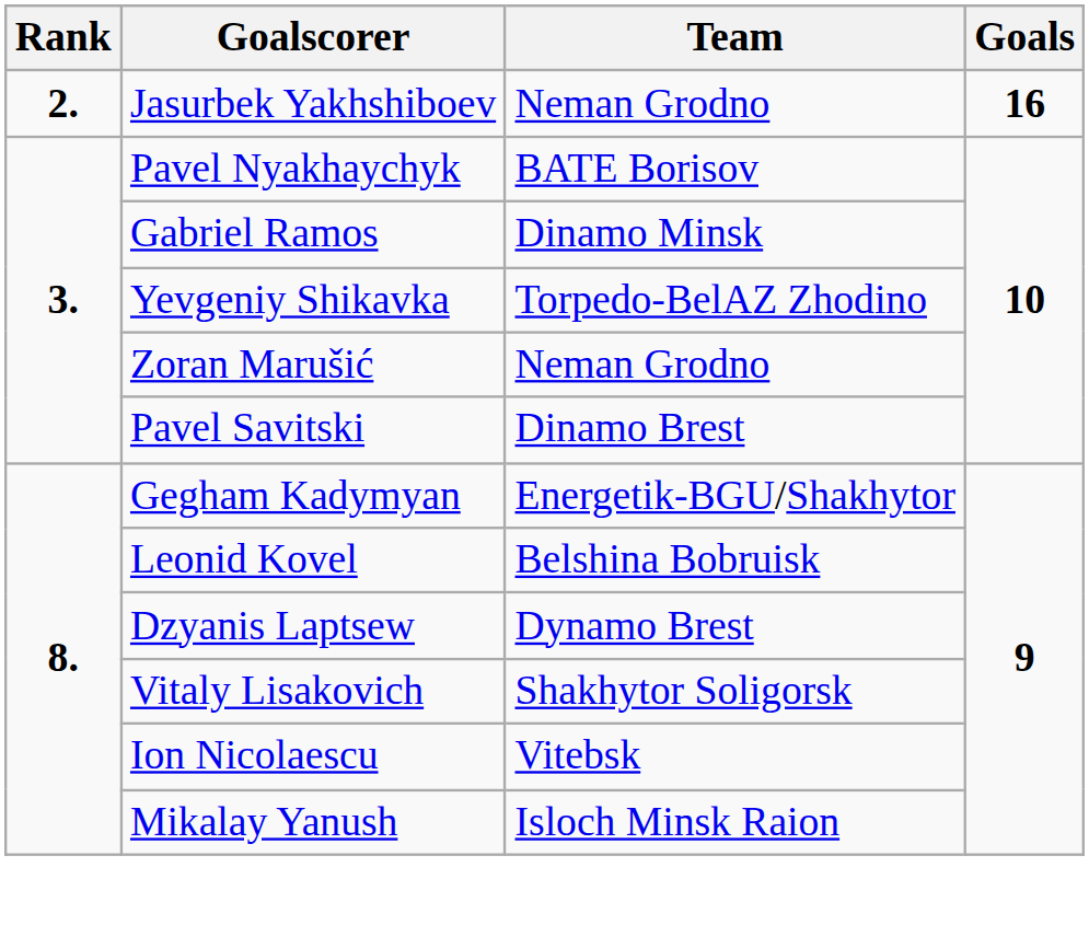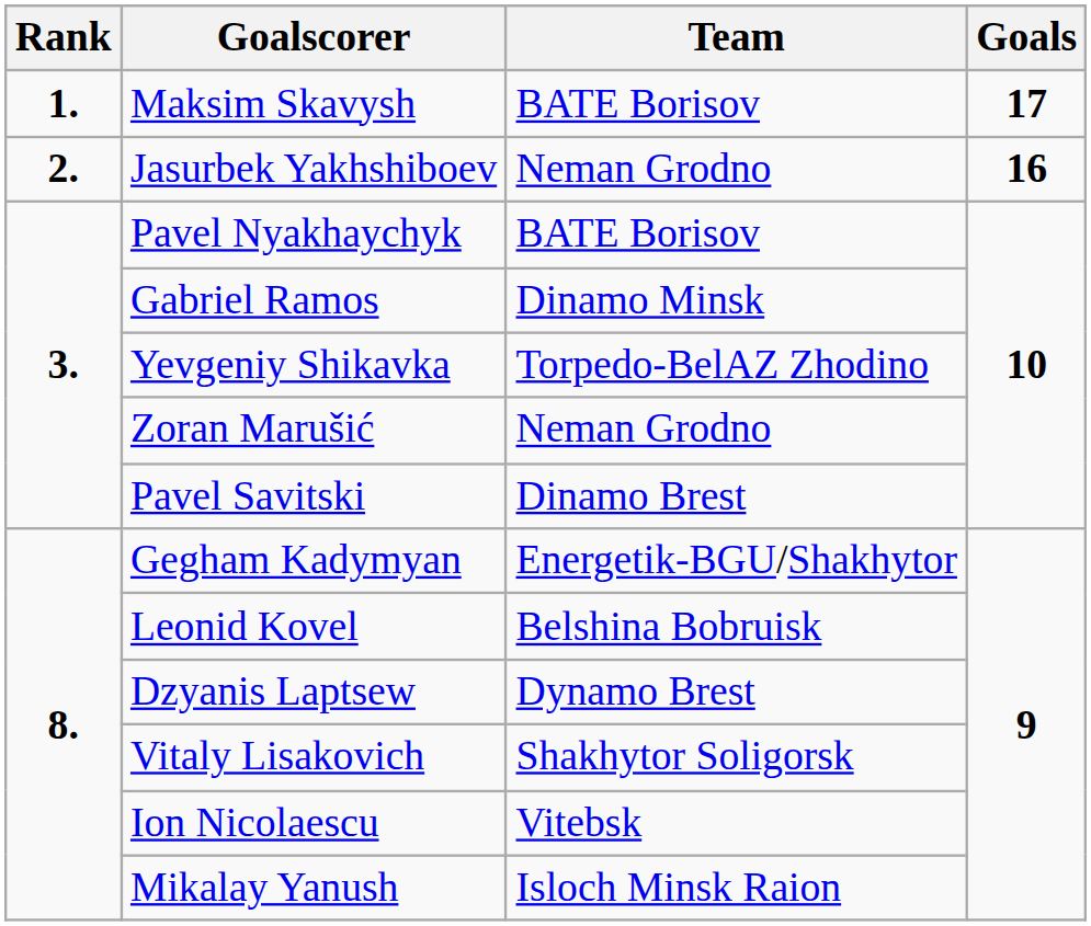 <table class="wikitable">
 <tr align="center" bgcolor="#cccccc">
 <th>Rank</th>
 <th>Goalscorer</th>
 <th>Team</th>
 <th>Goals</th>
+</tr>
+<tr>
+<td rowspan="1" style="text-align: center;"><strong>1.</strong></td>
+<td> <a href='#'>Maksim Skavysh</a></td>
+<td><a href='#'>BATE Borisov</a></td>
+<td rowspan="1" style="text-align: center;"><strong>17</strong></td>
 </tr>
 <tr>
 <td rowspan="1" style="text-align: center;"><strong>2.</strong></td>
 <td> <a href='#'>Jasurbek Yakhshiboev</a></td>
 <td><a href='#'>Neman Grodno</a></td>
 <td rowspan="1" style="text-align: center;"><strong>16</strong></td>
 </tr>
 <tr>
 <td rowspan="5" style="text-align: center;"><strong>3.</strong></td>
 <td> <a href='#'>Pavel Nyakhaychyk</a></td>
 <td><a href='#'>BATE Borisov</a></td>
 <td rowspan="5" style="text-align: center;"><strong>10</strong></td>
 </tr>
 <tr>
 <td> <a href='#'>Gabriel Ramos</a></td>
 <td><a href='#'>Dinamo Minsk</a></td>
 </tr>
 <tr>
 <td> <a href='#'>Yevgeniy Shikavka</a></td>
 <td><a href='#'>Torpedo-BelAZ Zhodino</a></td>
 </tr>
 <tr>
 <td> <a href='#'>Zoran Marušić</a></td>
 <td><a href='#'>Neman Grodno</a></td>
 </tr>
 <tr>
 <td> <a href='#'>Pavel Savitski</a></td>
 <td><a href='#'>Dinamo Brest</a></td>
 </tr>
 <tr>
 <td rowspan="6" style="text-align: center;"><strong>8.</strong></td>
 <td> <a href='#'>Gegham Kadymyan</a></td>
 <td><a href='#'>Energetik-BGU</a>/<a href='#'>Shakhytor</a></td>
 <td rowspan="6" style="text-align: center;"><strong>9</strong></td>
 </tr>
 <tr>
 <td> <a href='#'>Leonid Kovel</a></td>
 <td><a href='#'>Belshina Bobruisk</a></td>
 </tr>
 <tr>
 <td> <a href='#'>Dzyanis Laptsew</a></td>
 <td><a href='#'>Dynamo Brest</a></td>
 </tr>
 <tr>
 <td> <a href='#'>Vitaly Lisakovich</a></td>
 <td><a href='#'>Shakhytor Soligorsk</a></td>
 </tr>
 <tr>
 <td> <a href='#'>Ion Nicolaescu</a></td>
 <td><a href='#'>Vitebsk</a></td>
 </tr>
 <tr>
 <td> <a href='#'>Mikalay Yanush</a></td>
 <td><a href='#'>Isloch Minsk Raion</a></td>
 </tr>
 </table>
